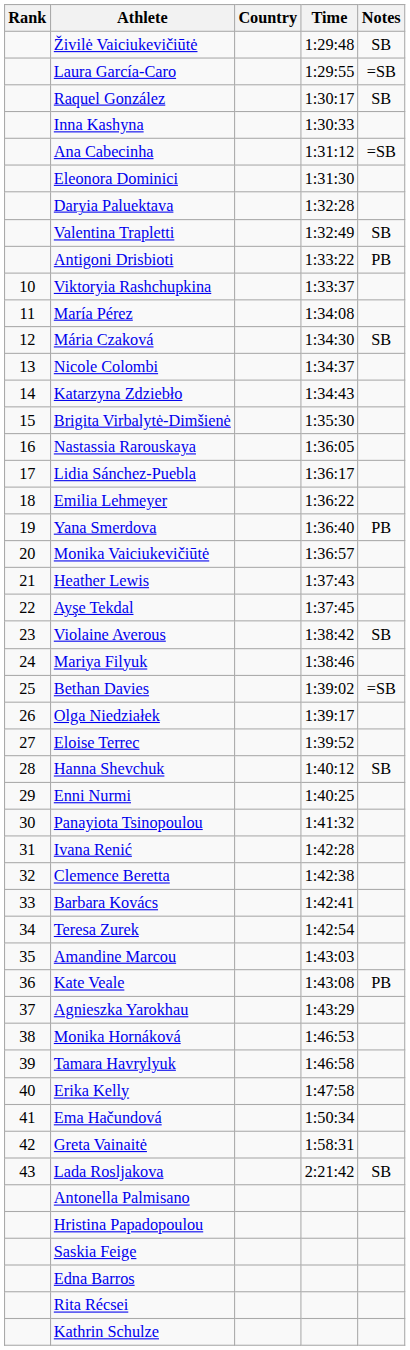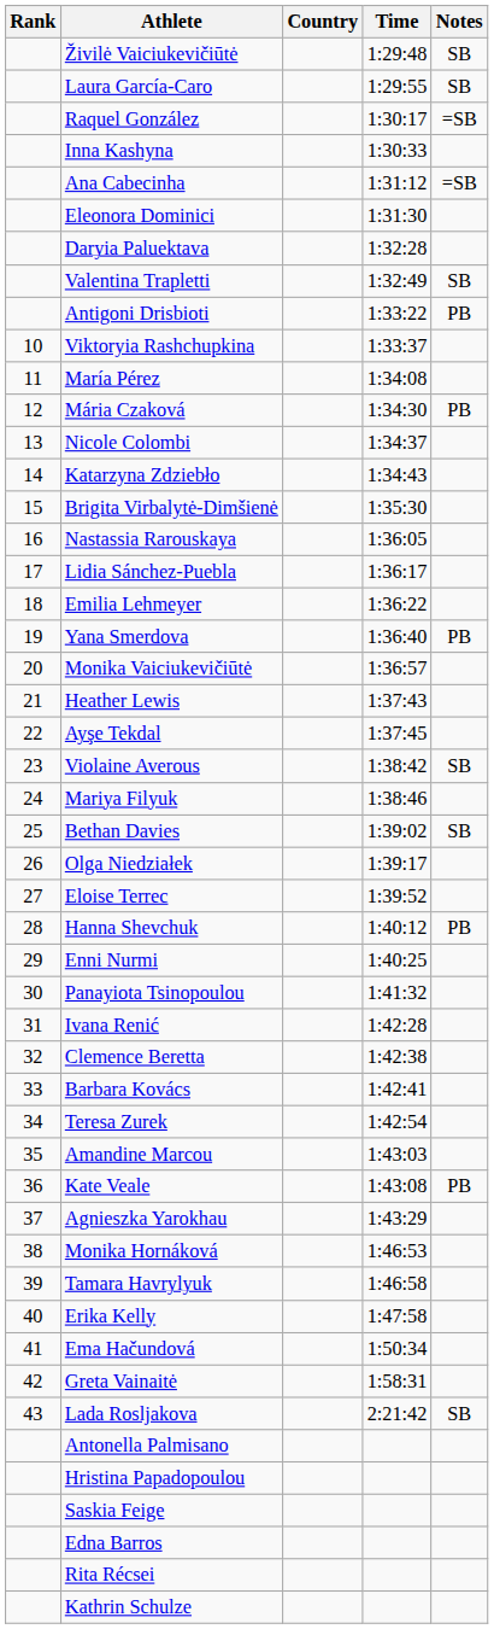 <table class="wikitable sortable" style=" text-align:center; font-size:95%;">
 <tr>
 <th>Rank</th>
 <th>Athlete</th>
 <th>Country</th>
 <th>Time</th>
 <th>Notes</th>
 </tr>
 <tr>
 <td></td>
 <td align=left><a href='#'>Živilė Vaiciukevičiūtė</a></td>
 <td align=left></td>
 <td>1:29:48</td>
 <td>SB</td>
 </tr>
 <tr>
 <td></td>
 <td align=left><a href='#'>Laura García-Caro</a></td>
 <td align=left></td>
 <td>1:29:55</td>
-<td>=SB</td>
+<td>SB</td>
 </tr>
 <tr>
 <td></td>
 <td align=left><a href='#'>Raquel González</a></td>
 <td align=left></td>
 <td>1:30:17</td>
-<td>SB</td>
+<td>=SB</td>
 </tr>
 <tr>
 <td></td>
 <td align=left><a href='#'>Inna Kashyna</a></td>
 <td align=left></td>
 <td>1:30:33</td>
 <td></td>
 </tr>
 <tr>
 <td></td>
 <td align=left><a href='#'>Ana Cabecinha</a></td>
 <td align=left></td>
 <td>1:31:12</td>
 <td>=SB</td>
 </tr>
 <tr>
 <td></td>
 <td align=left><a href='#'>Eleonora Dominici</a></td>
 <td align=left></td>
 <td>1:31:30</td>
 <td></td>
 </tr>
 <tr>
 <td></td>
 <td align=left><a href='#'>Daryia Paluektava</a></td>
 <td align=left></td>
 <td>1:32:28</td>
 <td></td>
 </tr>
 <tr>
 <td></td>
 <td align=left><a href='#'>Valentina Trapletti</a></td>
 <td align=left></td>
 <td>1:32:49</td>
 <td>SB</td>
 </tr>
 <tr>
 <td></td>
 <td align=left><a href='#'>Antigoni Drisbioti</a></td>
 <td align=left></td>
 <td>1:33:22</td>
 <td>PB</td>
 </tr>
 <tr>
 <td>10</td>
 <td align=left><a href='#'>Viktoryia Rashchupkina</a></td>
 <td align=left></td>
 <td>1:33:37</td>
 <td></td>
 </tr>
 <tr>
 <td>11</td>
 <td align=left><a href='#'>María Pérez</a></td>
 <td align=left></td>
 <td>1:34:08</td>
 <td></td>
 </tr>
 <tr>
 <td>12</td>
 <td align=left><a href='#'>Mária Czaková</a></td>
 <td align=left></td>
 <td>1:34:30</td>
-<td>SB</td>
+<td>PB</td>
 </tr>
 <tr>
 <td>13</td>
 <td align=left><a href='#'>Nicole Colombi</a></td>
 <td align=left></td>
 <td>1:34:37</td>
 <td></td>
 </tr>
 <tr>
 <td>14</td>
 <td align=left><a href='#'>Katarzyna Zdziebło</a></td>
 <td align=left></td>
 <td>1:34:43</td>
 <td></td>
 </tr>
 <tr>
 <td>15</td>
 <td align=left><a href='#'>Brigita Virbalytė-Dimšienė</a></td>
 <td align=left></td>
 <td>1:35:30</td>
 <td></td>
 </tr>
 <tr>
 <td>16</td>
 <td align=left><a href='#'>Nastassia Rarouskaya</a></td>
 <td align=left></td>
 <td>1:36:05</td>
 <td></td>
 </tr>
 <tr>
 <td>17</td>
 <td align=left><a href='#'>Lidia Sánchez-Puebla</a></td>
 <td align=left></td>
 <td>1:36:17</td>
 <td></td>
 </tr>
 <tr>
 <td>18</td>
 <td align=left><a href='#'>Emilia Lehmeyer</a></td>
 <td align=left></td>
 <td>1:36:22</td>
 <td></td>
 </tr>
 <tr>
 <td>19</td>
 <td align=left><a href='#'>Yana Smerdova</a></td>
 <td align=left></td>
 <td>1:36:40</td>
 <td>PB</td>
 </tr>
 <tr>
 <td>20</td>
 <td align=left><a href='#'>Monika Vaiciukevičiūtė</a></td>
 <td align=left></td>
 <td>1:36:57</td>
 <td></td>
 </tr>
 <tr>
 <td>21</td>
 <td align=left><a href='#'>Heather Lewis</a></td>
 <td align=left></td>
 <td>1:37:43</td>
 <td></td>
 </tr>
 <tr>
 <td>22</td>
 <td align=left><a href='#'>Ayşe Tekdal</a></td>
 <td align=left></td>
 <td>1:37:45</td>
 <td></td>
 </tr>
 <tr>
 <td>23</td>
 <td align=left><a href='#'>Violaine Averous</a></td>
 <td align=left></td>
 <td>1:38:42</td>
 <td>SB</td>
 </tr>
 <tr>
 <td>24</td>
 <td align=left><a href='#'>Mariya Filyuk</a></td>
 <td align=left></td>
 <td>1:38:46</td>
 <td></td>
 </tr>
 <tr>
 <td>25</td>
 <td align=left><a href='#'>Bethan Davies</a></td>
 <td align=left></td>
 <td>1:39:02</td>
-<td>=SB</td>
+<td>SB</td>
 </tr>
 <tr>
 <td>26</td>
 <td align=left><a href='#'>Olga Niedziałek</a></td>
 <td align=left></td>
 <td>1:39:17</td>
 <td></td>
 </tr>
 <tr>
 <td>27</td>
 <td align=left><a href='#'>Eloise Terrec</a></td>
 <td align=left></td>
 <td>1:39:52</td>
 <td></td>
 </tr>
 <tr>
 <td>28</td>
 <td align=left><a href='#'>Hanna Shevchuk</a></td>
 <td align=left></td>
 <td>1:40:12</td>
-<td>SB</td>
+<td>PB</td>
 </tr>
 <tr>
 <td>29</td>
 <td align=left><a href='#'>Enni Nurmi</a></td>
 <td align=left></td>
 <td>1:40:25</td>
 <td></td>
 </tr>
 <tr>
 <td>30</td>
 <td align=left><a href='#'>Panayiota Tsinopoulou</a></td>
 <td align=left></td>
 <td>1:41:32</td>
 <td></td>
 </tr>
 <tr>
 <td>31</td>
 <td align=left><a href='#'>Ivana Renić</a></td>
 <td align=left></td>
 <td>1:42:28</td>
 <td></td>
 </tr>
 <tr>
 <td>32</td>
 <td align=left><a href='#'>Clemence Beretta</a></td>
 <td align=left></td>
 <td>1:42:38</td>
 <td></td>
 </tr>
 <tr>
 <td>33</td>
 <td align=left><a href='#'>Barbara Kovács</a></td>
 <td align=left></td>
 <td>1:42:41</td>
 <td></td>
 </tr>
 <tr>
 <td>34</td>
 <td align=left><a href='#'>Teresa Zurek</a></td>
 <td align=left></td>
 <td>1:42:54</td>
 <td></td>
 </tr>
 <tr>
 <td>35</td>
 <td align=left><a href='#'>Amandine Marcou</a></td>
 <td align=left></td>
 <td>1:43:03</td>
 <td></td>
 </tr>
 <tr>
 <td>36</td>
 <td align=left><a href='#'>Kate Veale</a></td>
 <td align=left></td>
 <td>1:43:08</td>
 <td>PB</td>
 </tr>
 <tr>
 <td>37</td>
 <td align=left><a href='#'>Agnieszka Yarokhau</a></td>
 <td align=left></td>
 <td>1:43:29</td>
 <td></td>
 </tr>
 <tr>
 <td>38</td>
 <td align=left><a href='#'>Monika Hornáková</a></td>
 <td align=left></td>
 <td>1:46:53</td>
 <td></td>
 </tr>
 <tr>
 <td>39</td>
 <td align=left><a href='#'>Tamara Havrylyuk</a></td>
 <td align=left></td>
 <td>1:46:58</td>
 <td></td>
 </tr>
 <tr>
 <td>40</td>
 <td align=left><a href='#'>Erika Kelly</a></td>
 <td align=left></td>
 <td>1:47:58</td>
 <td></td>
 </tr>
 <tr>
 <td>41</td>
 <td align=left><a href='#'>Ema Hačundová</a></td>
 <td align=left></td>
 <td>1:50:34</td>
 <td></td>
 </tr>
 <tr>
 <td>42</td>
 <td align=left><a href='#'>Greta Vainaitė</a></td>
 <td align=left></td>
 <td>1:58:31</td>
 <td></td>
 </tr>
 <tr>
 <td>43</td>
 <td align=left><a href='#'>Lada Rosljakova</a></td>
 <td align=left></td>
 <td>2:21:42</td>
 <td>SB</td>
 </tr>
 <tr>
 <td></td>
 <td align=left><a href='#'>Antonella Palmisano</a></td>
 <td align=left></td>
 <td></td>
 <td></td>
 </tr>
 <tr>
 <td></td>
 <td align=left><a href='#'>Hristina Papadopoulou</a></td>
 <td align=left></td>
 <td></td>
 <td></td>
 </tr>
 <tr>
 <td></td>
 <td align=left><a href='#'>Saskia Feige</a></td>
 <td align=left></td>
 <td></td>
 <td></td>
 </tr>
 <tr>
 <td></td>
 <td align=left><a href='#'>Edna Barros</a></td>
 <td align=left></td>
 <td></td>
 <td></td>
 </tr>
 <tr>
 <td></td>
 <td align=left><a href='#'>Rita Récsei</a></td>
 <td align=left></td>
 <td></td>
 <td></td>
 </tr>
 <tr>
 <td></td>
 <td align=left><a href='#'>Kathrin Schulze</a></td>
 <td align=left></td>
 <td></td>
 <td></td>
 </tr>
 </table>
